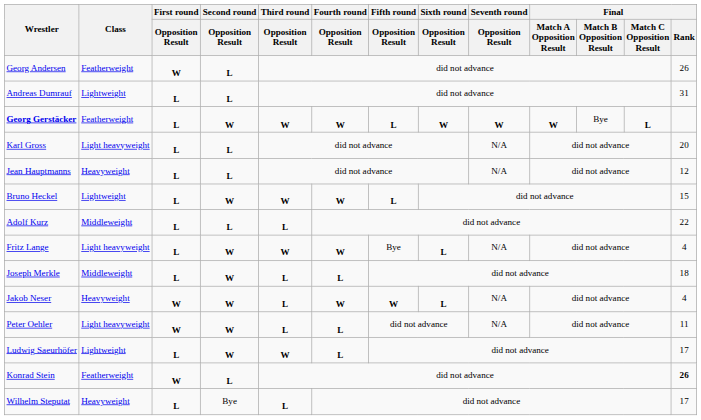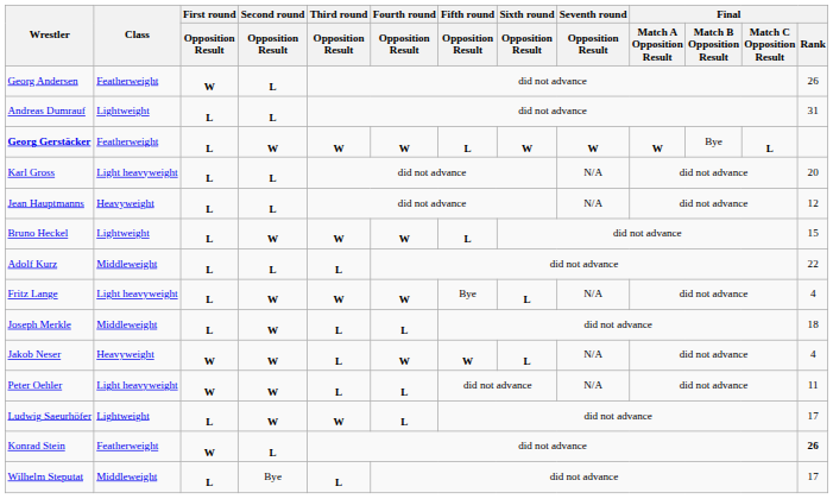 <table class=wikitable style="font-size:80%">
 <tr>
 <th rowspan="2">Wrestler</th>
 <th rowspan="2">Class</th>
 <th>First round</th>
 <th>Second round</th>
 <th>Third round</th>
 <th>Fourth round</th>
 <th>Fifth round</th>
 <th>Sixth round</th>
 <th>Seventh round</th>
 <th colspan="4">Final</th>
 </tr>
 <tr>
 <th>Opposition<br>Result</th>
 <th>Opposition<br>Result</th>
 <th>Opposition<br>Result</th>
 <th>Opposition<br>Result</th>
 <th>Opposition<br>Result</th>
 <th>Opposition<br>Result</th>
 <th>Opposition<br>Result</th>
 <th>Match A<br>Opposition<br>Result</th>
 <th>Match B<br>Opposition<br>Result</th>
 <th>Match C<br>Opposition<br>Result</th>
 <th>Rank</th>
 </tr>
 <tr>
 <td><a href='#'>Georg Andersen</a></td>
 <td><a href='#'>Featherweight</a></td>
 <td align=center> <br> <strong>W</strong></td>
 <td align=center> <br> <strong>L</strong></td>
 <td align=center colspan=8>did not advance</td>
 <td align=center>26</td>
 </tr>
 <tr>
 <td><a href='#'>Andreas Dumrauf</a></td>
 <td><a href='#'>Lightweight</a></td>
 <td align=center> <br> <strong>L</strong></td>
 <td align=center> <br> <strong>L</strong></td>
 <td align=center colspan=8>did not advance</td>
 <td align=center>31</td>
 </tr>
 <tr>
 <td><strong><a href='#'>Georg Gerstäcker</a></strong></td>
 <td><a href='#'>Featherweight</a></td>
 <td align=center> <br> <strong>L</strong></td>
 <td align=center> <br> <strong>W</strong></td>
 <td align=center> <br> <strong>W</strong></td>
 <td align=center> <br> <strong>W</strong></td>
 <td align=center> <br> <strong>L</strong></td>
 <td align=center> <br> <strong>W</strong></td>
 <td align=center> <br> <strong>W</strong></td>
 <td align=center> <br> <strong>W</strong></td>
 <td align=center>Bye</td>
 <td align=center> <br> <strong>L</strong></td>
 <td align=center></td>
 </tr>
 <tr>
 <td><a href='#'>Karl Gross</a></td>
 <td><a href='#'>Light heavyweight</a></td>
 <td align=center> <br> <strong>L</strong></td>
 <td align=center> <br> <strong>L</strong></td>
 <td align=center colspan=4>did not advance</td>
 <td align=center>N/A</td>
 <td align=center colspan=3>did not advance</td>
 <td align=center>20</td>
 </tr>
 <tr>
 <td><a href='#'>Jean Hauptmanns</a></td>
 <td><a href='#'>Heavyweight</a></td>
 <td align=center> <br> <strong>L</strong></td>
 <td align=center> <br> <strong>L</strong></td>
 <td align=center colspan=4>did not advance</td>
 <td align=center>N/A</td>
 <td align=center colspan=3>did not advance</td>
 <td align=center>12</td>
 </tr>
 <tr>
 <td><a href='#'>Bruno Heckel</a></td>
 <td><a href='#'>Lightweight</a></td>
 <td align=center> <br> <strong>L</strong></td>
 <td align=center> <br> <strong>W</strong></td>
 <td align=center> <br> <strong>W</strong></td>
 <td align=center> <br> <strong>W</strong></td>
 <td align=center> <br> <strong>L</strong></td>
 <td align=center colspan=5>did not advance</td>
 <td align=center>15</td>
 </tr>
 <tr>
 <td><a href='#'>Adolf Kurz</a></td>
 <td><a href='#'>Middleweight</a></td>
 <td align=center> <br> <strong>L</strong></td>
 <td align=center> <br> <strong>L</strong></td>
 <td align=center> <br> <strong>L</strong></td>
 <td align=center colspan=7>did not advance</td>
 <td align=center>22</td>
 </tr>
 <tr>
 <td><a href='#'>Fritz Lange</a></td>
 <td><a href='#'>Light heavyweight</a></td>
 <td align=center> <br> <strong>L</strong></td>
 <td align=center> <br> <strong>W</strong></td>
 <td align=center> <br> <strong>W</strong></td>
 <td align=center> <br> <strong>W</strong></td>
 <td align=center>Bye</td>
 <td align=center> <br> <strong>L</strong></td>
 <td align=center>N/A</td>
 <td align=center colspan=3>did not advance</td>
 <td align=center>4</td>
 </tr>
 <tr>
 <td><a href='#'>Joseph Merkle</a></td>
 <td><a href='#'>Middleweight</a></td>
 <td align=center> <br> <strong>L</strong></td>
 <td align=center> <br> <strong>W</strong></td>
 <td align=center> <br> <strong>L</strong></td>
 <td align=center> <br> <strong>L</strong></td>
 <td align=center colspan=6>did not advance</td>
 <td align=center>18</td>
 </tr>
 <tr>
 <td><a href='#'>Jakob Neser</a></td>
 <td><a href='#'>Heavyweight</a></td>
 <td align=center> <br> <strong>W</strong></td>
 <td align=center> <br> <strong>W</strong></td>
 <td align=center> <br> <strong>L</strong></td>
 <td align=center> <br> <strong>W</strong></td>
 <td align=center> <br> <strong>W</strong></td>
 <td align=center> <br> <strong>L</strong></td>
 <td align=center>N/A</td>
 <td align=center colspan=3>did not advance</td>
 <td align=center>4</td>
 </tr>
 <tr>
 <td><a href='#'>Peter Oehler</a></td>
 <td><a href='#'>Light heavyweight</a></td>
 <td align=center> <br> <strong>W</strong></td>
 <td align=center> <br> <strong>W</strong></td>
 <td align=center> <br> <strong>L</strong></td>
 <td align=center> <br> <strong>L</strong></td>
 <td align=center colspan=2>did not advance</td>
 <td align=center>N/A</td>
 <td align=center colspan=3>did not advance</td>
 <td align=center>11</td>
 </tr>
 <tr>
 <td><a href='#'>Ludwig Saeurhöfer</a></td>
 <td><a href='#'>Lightweight</a></td>
 <td align=center> <br> <strong>L</strong></td>
 <td align=center> <br> <strong>W</strong></td>
 <td align=center> <br> <strong>W</strong></td>
 <td align=center> <br> <strong>L</strong></td>
 <td align=center colspan=6>did not advance</td>
 <td align=center>17</td>
 </tr>
 <tr>
 <td><a href='#'>Konrad Stein</a></td>
 <td><a href='#'>Featherweight</a></td>
 <td align=center> <br> <strong>W</strong></td>
 <td align=center> <br> <strong>L</strong></td>
 <td align=center colspan=8>did not advance</td>
 <td align=center><strong>26</strong></td>
 </tr>
 <tr>
 <td><a href='#'>Wilhelm Steputat</a></td>
-<td><a href='#'>Heavyweight</a></td>
+<td><a href='#'>Middleweight</a></td>
 <td align=center> <br> <strong>L</strong></td>
 <td align=center>Bye</td>
 <td align=center> <br> <strong>L</strong></td>
 <td align=center colspan=7>did not advance</td>
 <td align=center>17</td>
 </tr>
 </table>
